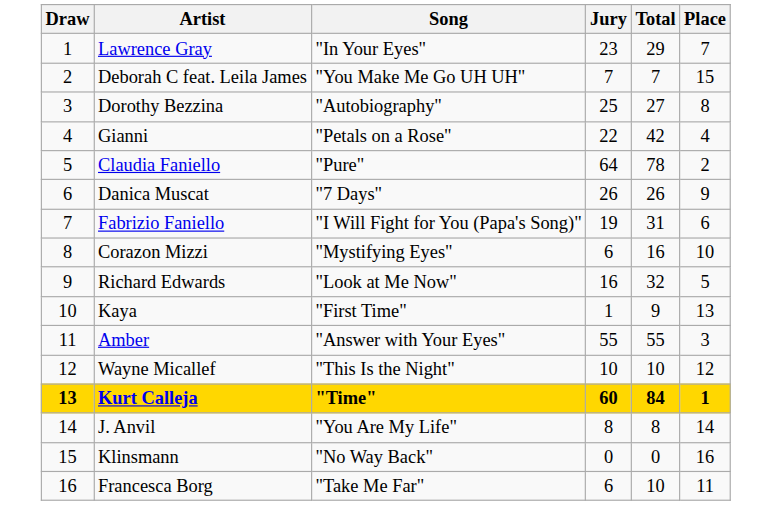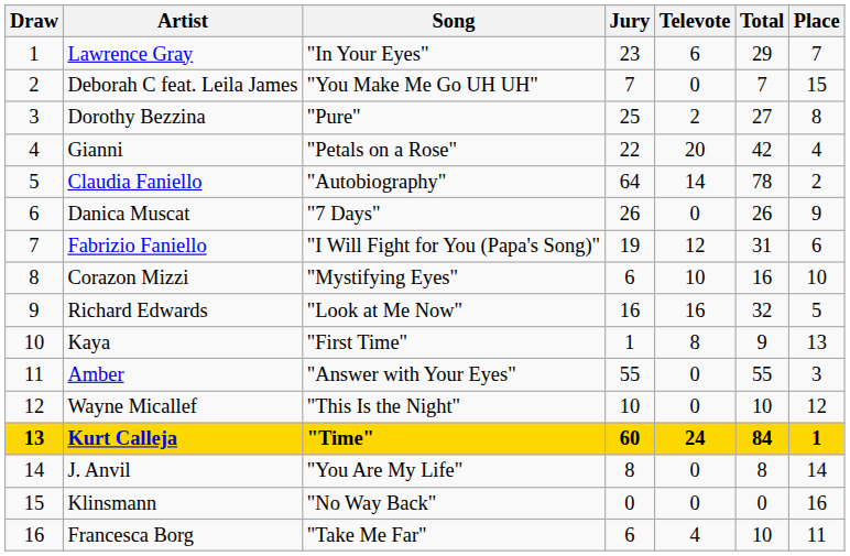 <table class="sortable wikitable" style="margin: 1em auto 1em auto; text-align:center">
 <tr>
 <th>Draw</th>
 <th>Artist</th>
 <th>Song</th>
 <th>Jury</th>
+<th>Televote</th>
 <th>Total</th>
 <th>Place</th>
 </tr>
 <tr>
 <td>1</td>
 <td align="left"><a href='#'>Lawrence Gray</a></td>
 <td align="left">"In Your Eyes"</td>
 <td>23</td>
+<td>6</td>
 <td>29</td>
 <td>7</td>
 </tr>
 <tr>
 <td>2</td>
 <td align="left">Deborah C feat. Leila James</td>
 <td align="left">"You Make Me Go UH UH"</td>
 <td>7</td>
+<td>0</td>
 <td>7</td>
 <td>15</td>
 </tr>
 <tr>
 <td>3</td>
 <td align="left">Dorothy Bezzina</td>
-<td align="left">"Autobiography"</td>
+<td align="left">"Pure"</td>
 <td>25</td>
+<td>2</td>
 <td>27</td>
 <td>8</td>
 </tr>
 <tr>
 <td>4</td>
 <td align="left">Gianni</td>
 <td align="left">"Petals on a Rose"</td>
 <td>22</td>
+<td>20</td>
 <td>42</td>
 <td>4</td>
 </tr>
 <tr>
 <td>5</td>
 <td align="left"><a href='#'>Claudia Faniello</a></td>
-<td align="left">"Pure"</td>
+<td align="left">"Autobiography"</td>
 <td>64</td>
+<td>14</td>
 <td>78</td>
 <td>2</td>
 </tr>
 <tr>
 <td>6</td>
 <td align="left">Danica Muscat</td>
 <td align="left">"7 Days"</td>
 <td>26</td>
+<td>0</td>
 <td>26</td>
 <td>9</td>
 </tr>
 <tr>
 <td>7</td>
 <td align="left"><a href='#'>Fabrizio Faniello</a></td>
 <td align="left">"I Will Fight for You (Papa's Song)"</td>
 <td>19</td>
+<td>12</td>
 <td>31</td>
 <td>6</td>
 </tr>
 <tr>
 <td>8</td>
 <td align="left">Corazon Mizzi</td>
 <td align="left">"Mystifying Eyes"</td>
 <td>6</td>
+<td>10</td>
 <td>16</td>
 <td>10</td>
 </tr>
 <tr>
 <td>9</td>
 <td align="left">Richard Edwards</td>
 <td align="left">"Look at Me Now"</td>
+<td>16</td>
 <td>16</td>
 <td>32</td>
 <td>5</td>
 </tr>
 <tr>
 <td>10</td>
 <td align="left">Kaya</td>
 <td align="left">"First Time"</td>
 <td>1</td>
+<td>8</td>
 <td>9</td>
 <td>13</td>
 </tr>
 <tr>
 <td>11</td>
 <td align="left"><a href='#'>Amber</a></td>
 <td align="left">"Answer with Your Eyes"</td>
 <td>55</td>
+<td>0</td>
 <td>55</td>
 <td>3</td>
 </tr>
 <tr>
 <td>12</td>
 <td align="left">Wayne Micallef</td>
 <td align="left">"This Is the Night"</td>
 <td>10</td>
+<td>0</td>
 <td>10</td>
 <td>12</td>
 </tr>
 <tr style="font-weight:bold;background:gold">
 <td>13</td>
 <td align="left"><a href='#'>Kurt Calleja</a></td>
 <td align="left">"Time"</td>
 <td>60</td>
+<td>24</td>
 <td>84</td>
 <td>1</td>
 </tr>
 <tr>
 <td>14</td>
 <td align="left">J. Anvil</td>
 <td align="left">"You Are My Life"</td>
 <td>8</td>
+<td>0</td>
 <td>8</td>
 <td>14</td>
 </tr>
 <tr>
 <td>15</td>
 <td align="left">Klinsmann</td>
 <td align="left">"No Way Back"</td>
 <td>0</td>
 <td>0</td>
+<td>0</td>
 <td>16</td>
 </tr>
 <tr>
 <td>16</td>
 <td align="left">Francesca Borg</td>
 <td align="left">"Take Me Far"</td>
 <td>6</td>
+<td>4</td>
 <td>10</td>
 <td>11</td>
 </tr>
 </table>
